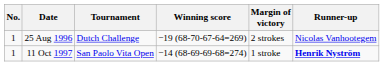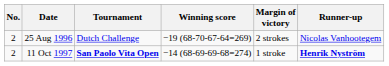 <table class="wikitable" style="font-size:95%;">
 <tr>
 <th>No.</th>
 <th>Date</th>
 <th>Tournament</th>
 <th>Winning score</th>
 <th>Margin of<br>victory</th>
 <th>Runner-up</th>
 </tr>
 <tr>
-<td align=center>1</td>
+<td align=center>2</td>
 <td align=right>25 Aug <a href='#'>1996</a></td>
 <td><a href='#'>Dutch Challenge</a></td>
 <td>−19 (68-70-67-64=269)</td>
 <td>2 strokes</td>
 <td> <a href='#'>Nicolas Vanhootegem</a></td>
 </tr>
 <tr>
-<td align=center>1</td>
+<td align=center>2</td>
 <td align=right>11 Oct <a href='#'>1997</a></td>
-<td><a href='#'>San Paolo Vita Open</a></td>
+<td><strong><a href='#'>San Paolo Vita Open</a></strong></td>
 <td>−14 (68-69-69-68=274)</td>
 <td>1 stroke</td>
 <td><strong> <a href='#'>Henrik Nyström</a></strong></td>
 </tr>
 </table>
